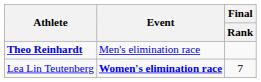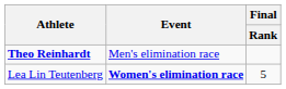 <table class="wikitable" style="font-size:90%">
 <tr>
 <th rowspan=2>Athlete</th>
 <th rowspan=2>Event</th>
 <th>Final</th>
 </tr>
 <tr>
 <th>Rank</th>
 </tr>
 <tr align=center>
 <td align=left><strong><a href='#'>Theo Reinhardt</a></strong></td>
 <td align=left><a href='#'>Men's elimination race</a></td>
 <td></td>
 </tr>
 <tr align=center>
 <td align=left><a href='#'>Lea Lin Teutenberg</a></td>
 <td align=left><strong><a href='#'>Women's elimination race</a></strong></td>
-<td>7</td>
+<td>5</td>
 </tr>
 </table>
